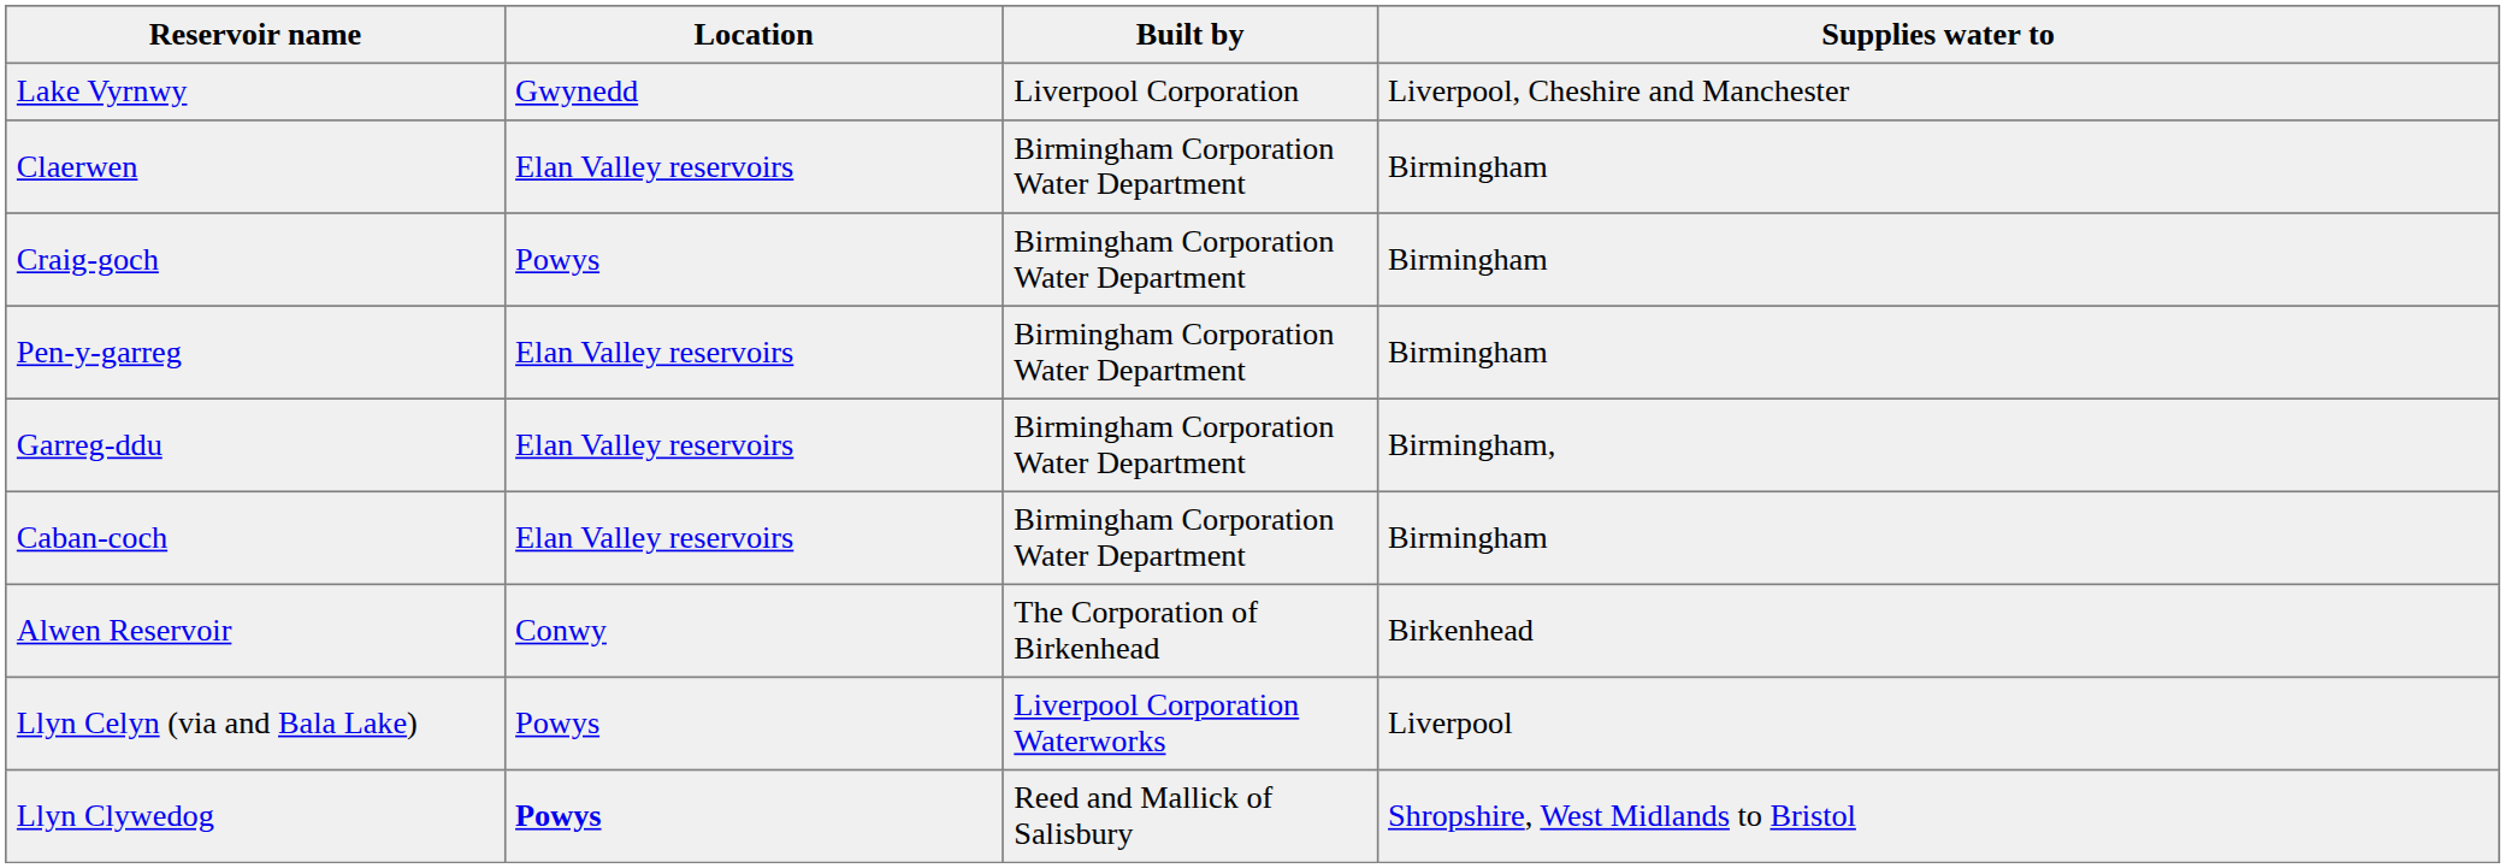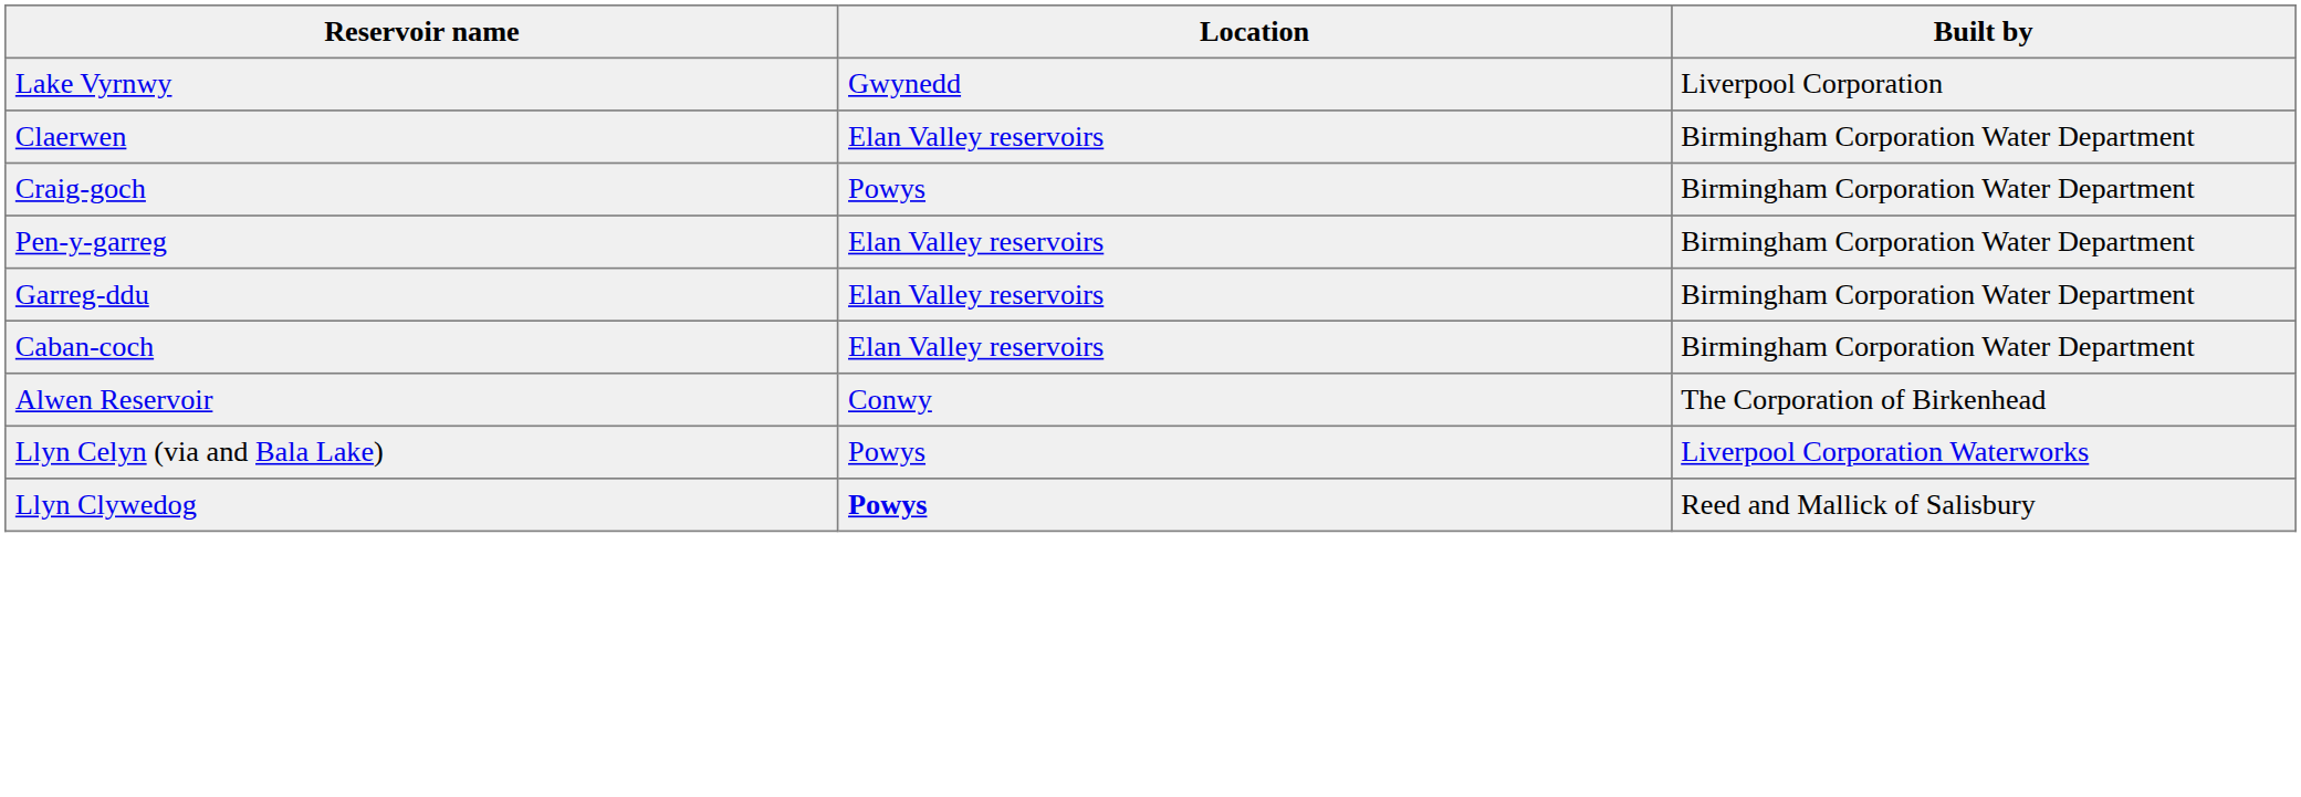 <table border=1 cellspacing=10 cellpadding=5 style="border-collapse: collapse; background:#f0f0f0;">
 <tr>
 <th width=20%>Reservoir name</th>
 <th width=20%>Location</th>
 <th width=15%>Built by</th>
-<th width=45%>Supplies water to</th>
 </tr>
 <tr>
 <td><a href='#'>Lake Vyrnwy</a></td>
 <td><a href='#'>Gwynedd</a></td>
 <td>Liverpool Corporation</td>
-<td>Liverpool, Cheshire and Manchester</td>
 </tr>
 <tr>
 <td><a href='#'>Claerwen</a></td>
 <td><a href='#'>Elan Valley reservoirs</a></td>
 <td>Birmingham Corporation Water Department</td>
-<td>Birmingham</td>
 </tr>
 <tr>
 <td><a href='#'>Craig-goch</a></td>
 <td><a href='#'>Powys</a></td>
 <td>Birmingham Corporation Water Department</td>
-<td>Birmingham</td>
 </tr>
 <tr>
 <td><a href='#'>Pen-y-garreg</a></td>
 <td><a href='#'>Elan Valley reservoirs</a></td>
 <td>Birmingham Corporation Water Department</td>
-<td>Birmingham</td>
 </tr>
 <tr>
 <td><a href='#'>Garreg-ddu</a></td>
 <td><a href='#'>Elan Valley reservoirs</a></td>
 <td>Birmingham Corporation Water Department</td>
-<td>Birmingham,</td>
 </tr>
 <tr>
 <td><a href='#'>Caban-coch</a></td>
 <td><a href='#'>Elan Valley reservoirs</a></td>
 <td>Birmingham Corporation Water Department</td>
-<td>Birmingham</td>
 </tr>
 <tr>
 <td><a href='#'>Alwen Reservoir</a></td>
 <td><a href='#'>Conwy</a></td>
 <td>The Corporation of Birkenhead</td>
-<td>Birkenhead</td>
 </tr>
 <tr>
 <td><a href='#'>Llyn Celyn</a> (via and <a href='#'>Bala Lake</a>)</td>
 <td><a href='#'>Powys</a></td>
 <td><a href='#'>Liverpool Corporation Waterworks</a></td>
-<td>Liverpool</td>
 </tr>
 <tr>
 <td><a href='#'>Llyn Clywedog</a></td>
 <td><strong><a href='#'>Powys</a></strong></td>
 <td>Reed and Mallick of Salisbury</td>
-<td><a href='#'>Shropshire</a>, <a href='#'>West Midlands</a> to <a href='#'>Bristol</a></td>
 </tr>
 </table>
